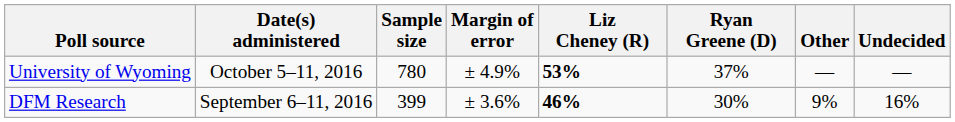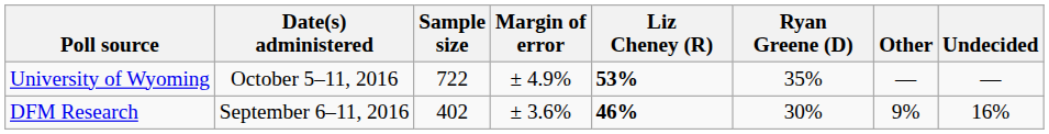 <table class="wikitable">
 <tr valign= bottom>
 <th>Poll source</th>
 <th>Date(s)<br>administered</th>
 <th>Sample<br>size</th>
 <th>Margin of<br>error</th>
 <th style="width:100px;">Liz<br>Cheney (R)</th>
 <th style="width:100px;">Ryan<br>Greene (D)</th>
 <th style="width:40px;">Other</th>
 <th style="width:40px;">Undecided</th>
 </tr>
 <tr>
 <td><a href='#'>University of Wyoming</a></td>
 <td align=center>October 5–11, 2016</td>
-<td align=center>780</td>
+<td align=center>722</td>
 <td align=center>± 4.9%</td>
 <td><strong>53%</strong></td>
-<td align=center>37%</td>
+<td align=center>35%</td>
 <td align=center>—</td>
 <td align=center>—</td>
 </tr>
 <tr>
 <td><a href='#'>DFM Research</a></td>
 <td align=center>September 6–11, 2016</td>
-<td align=center>399</td>
+<td align=center>402</td>
 <td align=center>± 3.6%</td>
 <td><strong>46%</strong></td>
 <td align=center>30%</td>
 <td align=center>9%</td>
 <td align=center>16%</td>
 </tr>
 </table>
